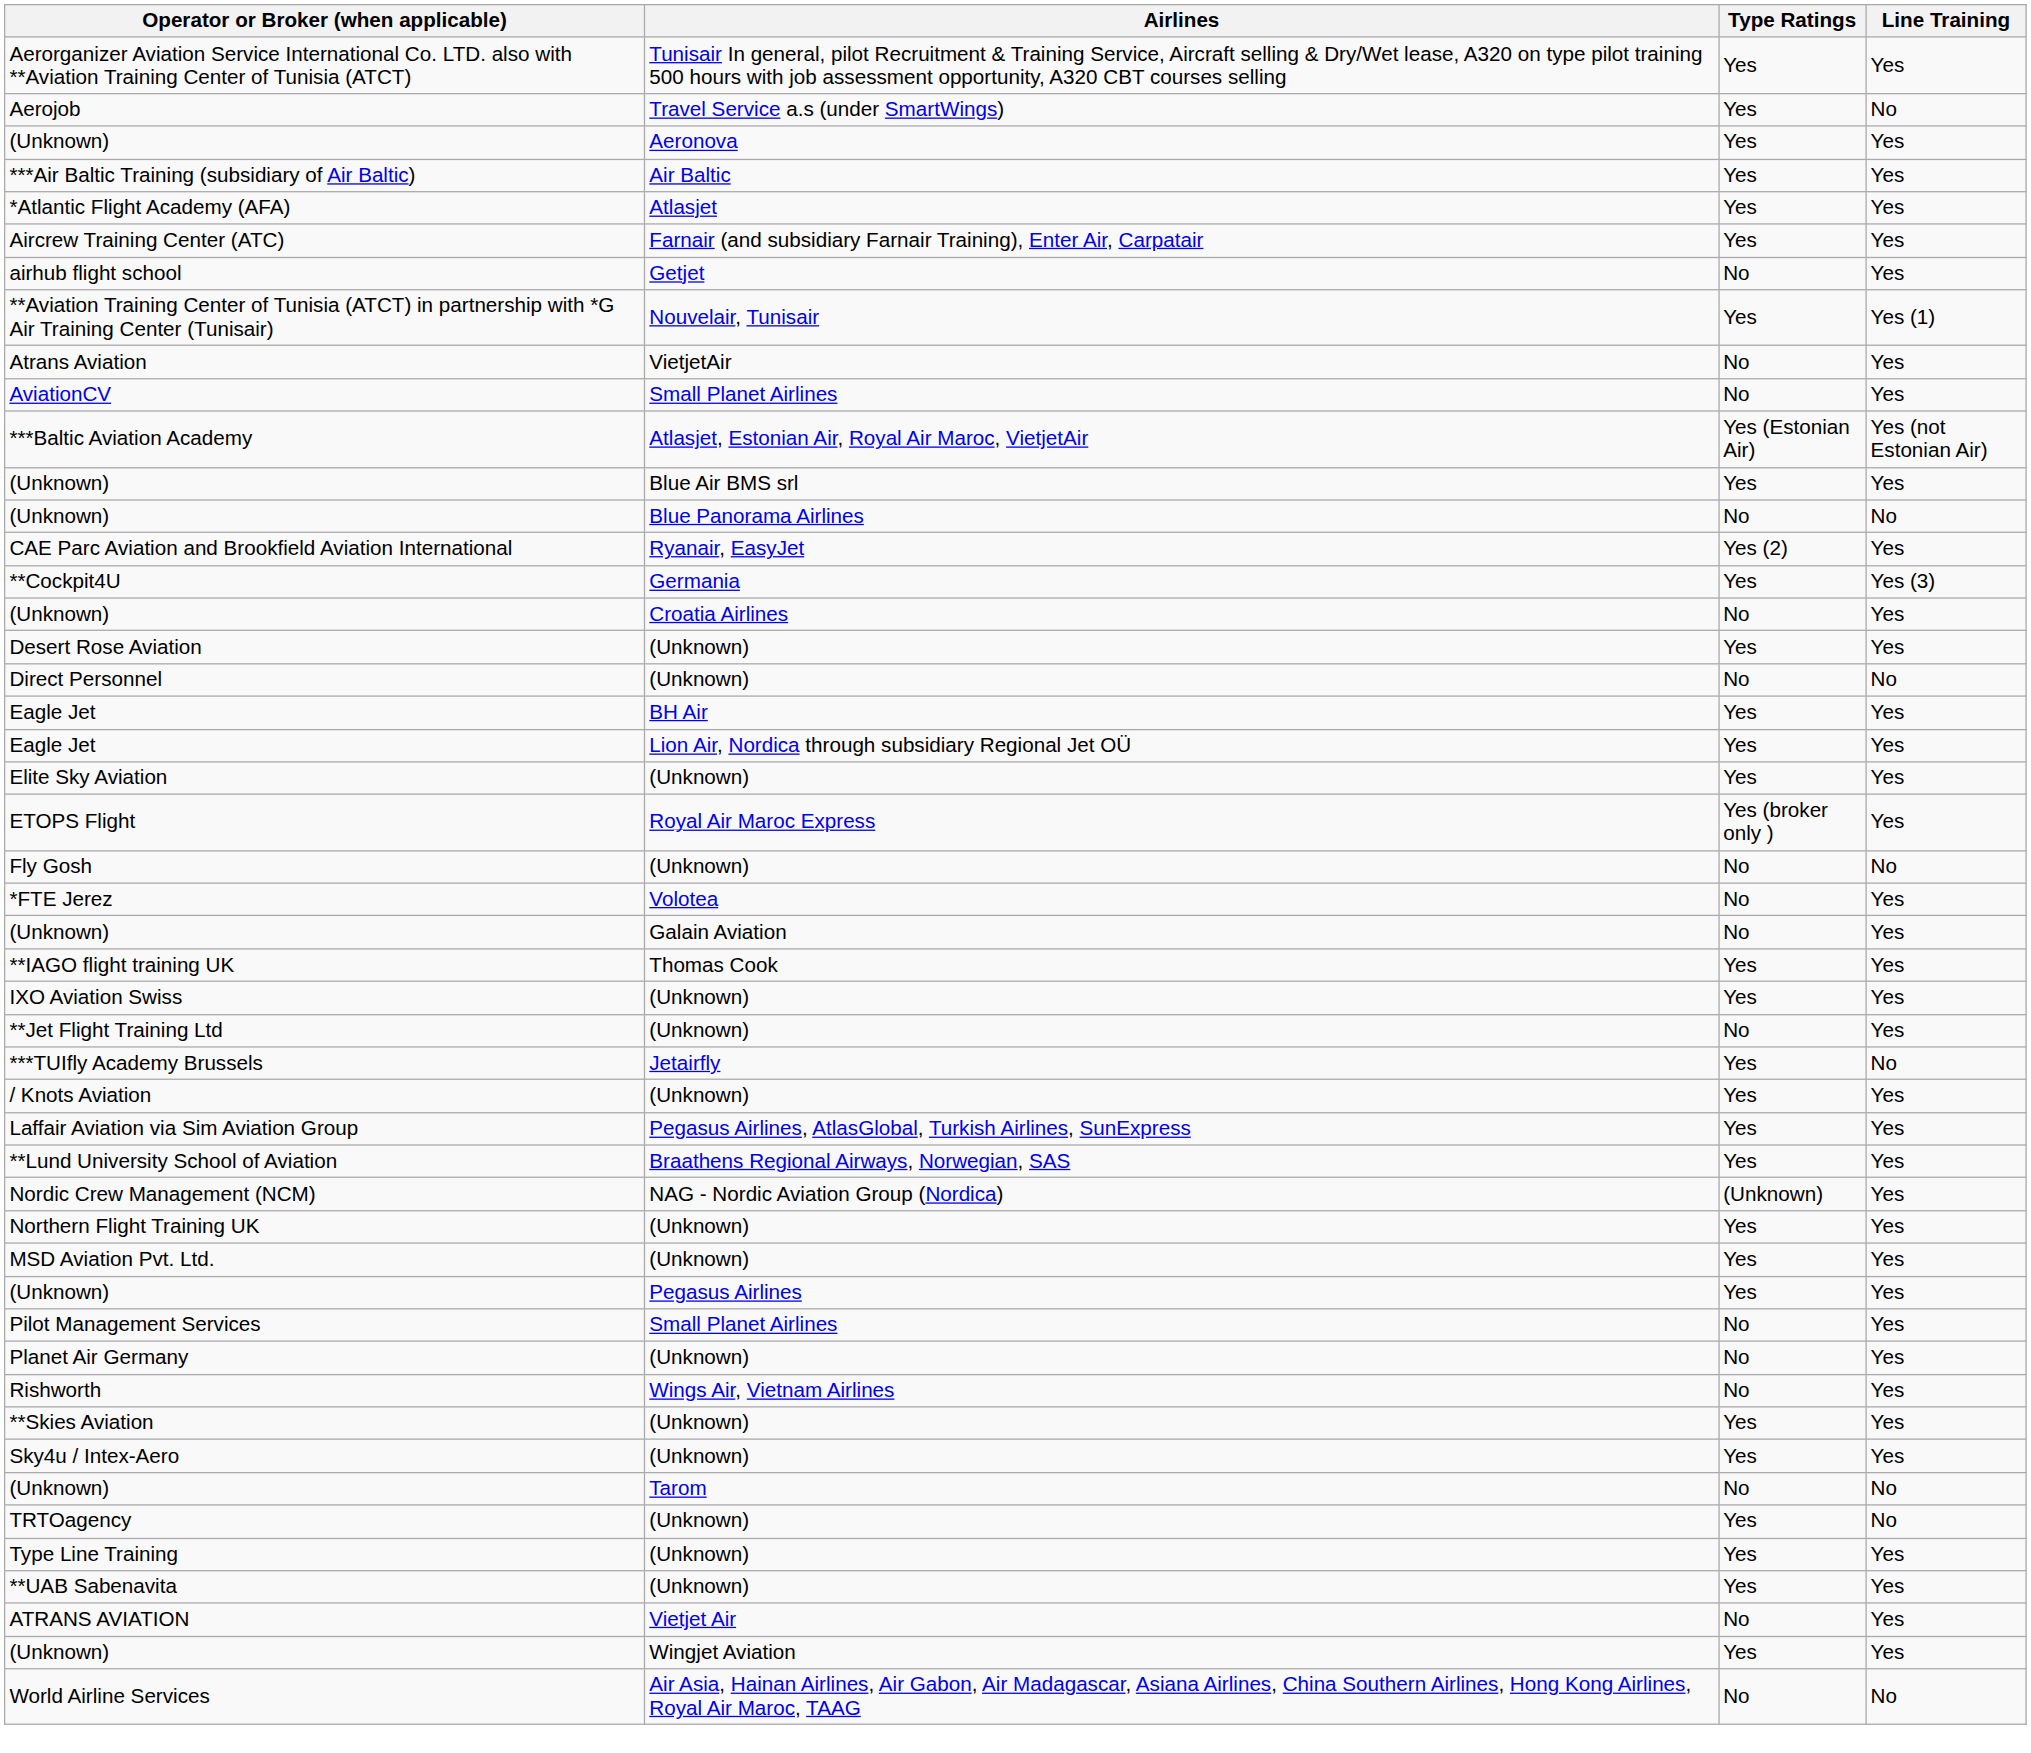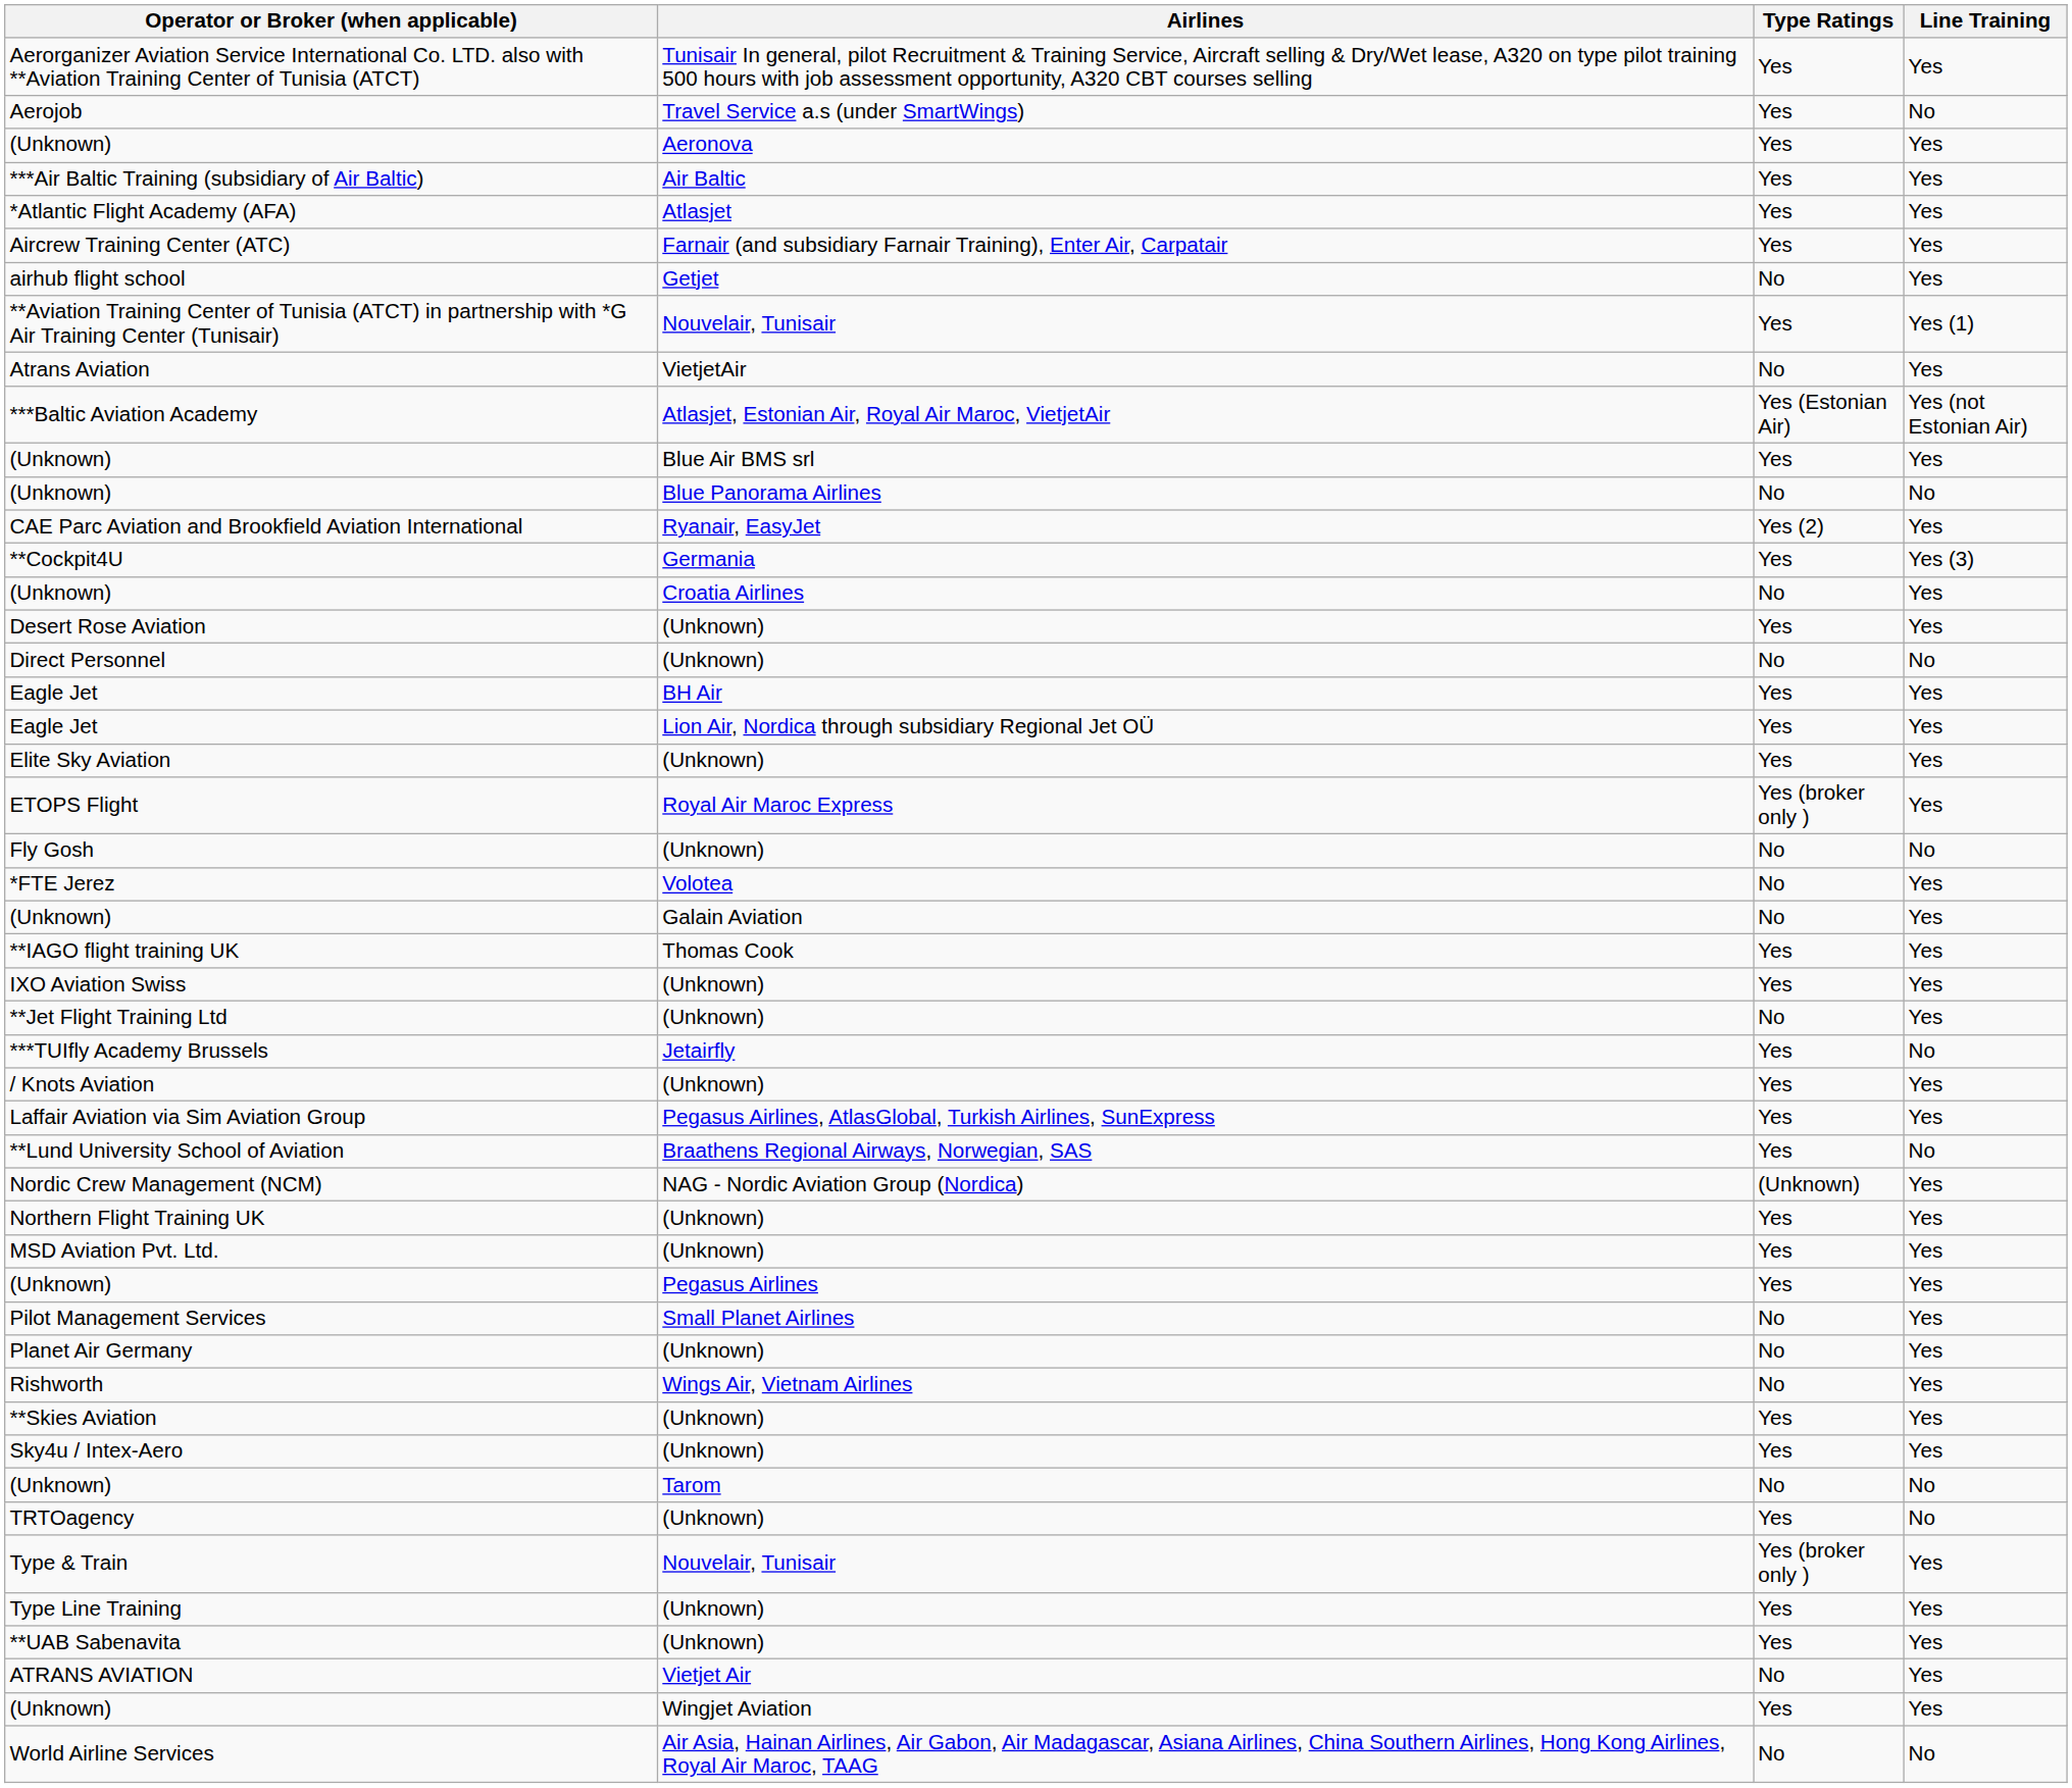 <table class="wikitable">
 <tr>
 <th>Operator or Broker (when applicable)</th>
 <th>Airlines</th>
 <th>Type Ratings</th>
 <th>Line Training</th>
 </tr>
 <tr>
 <td>Aerorganizer Aviation Service International Co. LTD. also with  **Aviation Training Center of Tunisia (ATCT)</td>
 <td><a href='#'>Tunisair</a> In general, pilot Recruitment & Training Service, Aircraft selling & Dry/Wet lease, A320 on type pilot training 500 hours with job assessment opportunity, A320 CBT courses selling</td>
 <td>Yes</td>
 <td>Yes</td>
 </tr>
 <tr>
 <td> Aerojob</td>
 <td><a href='#'>Travel Service</a> a.s (under <a href='#'>SmartWings</a>)</td>
 <td>Yes </td>
 <td>No</td>
 </tr>
 <tr>
 <td>(Unknown)</td>
 <td><a href='#'>Aeronova</a></td>
 <td>Yes </td>
 <td>Yes </td>
 </tr>
 <tr>
 <td> ***Air Baltic Training (subsidiary of <a href='#'>Air Baltic</a>)</td>
 <td><a href='#'>Air Baltic</a></td>
 <td>Yes </td>
 <td>Yes </td>
 </tr>
 <tr>
 <td> *Atlantic Flight Academy (AFA)</td>
 <td><a href='#'>Atlasjet</a></td>
 <td>Yes </td>
 <td>Yes </td>
 </tr>
 <tr>
 <td> Aircrew Training Center (ATC)</td>
 <td><a href='#'>Farnair</a> (and subsidiary Farnair Training), <a href='#'>Enter Air</a>, <a href='#'>Carpatair</a></td>
 <td>Yes </td>
 <td>Yes </td>
 </tr>
 <tr>
 <td> airhub flight school</td>
 <td><a href='#'>Getjet</a></td>
 <td>No</td>
 <td>Yes</td>
 </tr>
 <tr>
 <td> **Aviation Training Center of Tunisia (ATCT) in partnership with *G Air Training Center (Tunisair)</td>
 <td><a href='#'>Nouvelair</a>, <a href='#'>Tunisair</a></td>
 <td>Yes </td>
 <td>Yes  (1)</td>
 </tr>
 <tr>
 <td> Atrans Aviation</td>
 <td>VietjetAir</td>
 <td>No</td>
 <td>Yes </td>
-</tr>
-<tr>
-<td> <a href='#'>AviationCV</a></td>
-<td><a href='#'>Small Planet Airlines</a></td>
-<td>No</td>
-<td>Yes</td>
 </tr>
 <tr>
 <td> ***Baltic Aviation Academy</td>
 <td><a href='#'>Atlasjet</a>, <a href='#'>Estonian Air</a>, <a href='#'>Royal Air Maroc</a>, <a href='#'>VietjetAir</a></td>
 <td>Yes  (Estonian Air) </td>
 <td>Yes  (not Estonian Air) </td>
 </tr>
 <tr>
 <td>(Unknown)</td>
 <td> Blue Air BMS srl</td>
 <td>Yes</td>
 <td>Yes</td>
 </tr>
 <tr>
 <td>(Unknown)</td>
 <td><a href='#'>Blue Panorama Airlines</a></td>
 <td>No</td>
 <td>No</td>
 </tr>
 <tr>
 <td> CAE Parc Aviation and  Brookfield Aviation International</td>
 <td><a href='#'>Ryanair</a>, <a href='#'>EasyJet</a></td>
 <td>Yes (2)</td>
 <td>Yes </td>
 </tr>
 <tr>
 <td> **Cockpit4U</td>
 <td><a href='#'>Germania</a></td>
 <td>Yes </td>
 <td>Yes (3)</td>
 </tr>
 <tr>
 <td>(Unknown)</td>
 <td><a href='#'>Croatia Airlines</a></td>
 <td>No</td>
 <td>Yes </td>
 </tr>
 <tr>
 <td> Desert Rose Aviation</td>
 <td>(Unknown)</td>
 <td>Yes </td>
 <td>Yes </td>
 </tr>
 <tr>
 <td> Direct Personnel</td>
 <td>(Unknown)</td>
 <td>No</td>
 <td>No</td>
 </tr>
 <tr>
 <td> Eagle Jet</td>
 <td> <a href='#'>BH Air</a></td>
 <td>Yes</td>
 <td>Yes </td>
 </tr>
 <tr>
 <td> Eagle Jet </td>
 <td> <a href='#'>Lion Air</a>,  <a href='#'>Nordica</a> through subsidiary Regional Jet OÜ</td>
 <td>Yes </td>
 <td>Yes </td>
 </tr>
 <tr>
 <td> Elite Sky Aviation </td>
 <td>(Unknown)</td>
 <td>Yes </td>
 <td>Yes </td>
 </tr>
 <tr>
 <td> ETOPS Flight </td>
 <td><a href='#'>Royal Air Maroc Express</a></td>
 <td>Yes (broker only  )</td>
 <td>Yes </td>
 </tr>
 <tr>
 <td> Fly Gosh</td>
 <td>(Unknown)</td>
 <td>No</td>
 <td>No</td>
 </tr>
 <tr>
 <td> *FTE Jerez</td>
 <td><a href='#'>Volotea</a></td>
 <td>No</td>
 <td>Yes </td>
 </tr>
 <tr>
 <td>(Unknown)</td>
 <td>Galain Aviation</td>
 <td>No</td>
 <td>Yes </td>
 </tr>
 <tr>
 <td> **IAGO flight training UK</td>
 <td>Thomas Cook</td>
 <td>Yes</td>
 <td>Yes</td>
 </tr>
 <tr>
 <td> IXO Aviation Swiss</td>
 <td>(Unknown)</td>
 <td>Yes</td>
 <td>Yes</td>
 </tr>
 <tr>
 <td> **Jet Flight Training Ltd</td>
 <td>(Unknown)</td>
 <td>No</td>
 <td>Yes</td>
 </tr>
 <tr>
 <td> ***TUIfly Academy Brussels</td>
 <td><a href='#'>Jetairfly</a></td>
 <td>Yes </td>
 <td>No</td>
 </tr>
 <tr>
 <td>/ Knots Aviation</td>
 <td>(Unknown)</td>
 <td>Yes </td>
 <td>Yes </td>
 </tr>
 <tr>
 <td> Laffair Aviation via  Sim Aviation Group</td>
 <td><a href='#'>Pegasus Airlines</a>, <a href='#'>AtlasGlobal</a>, <a href='#'>Turkish Airlines</a>, <a href='#'>SunExpress</a></td>
 <td>Yes </td>
 <td>Yes </td>
 </tr>
 <tr>
 <td> **Lund University School of Aviation</td>
 <td><a href='#'>Braathens Regional Airways</a>, <a href='#'>Norwegian</a>, <a href='#'>SAS</a></td>
 <td>Yes</td>
-<td>Yes</td>
+<td>No</td>
 </tr>
 <tr>
 <td> Nordic Crew Management (NCM)</td>
 <td>NAG - Nordic Aviation Group (<a href='#'>Nordica</a>)</td>
 <td>(Unknown)</td>
 <td>Yes </td>
 </tr>
 <tr>
 <td> Northern Flight Training UK</td>
 <td>(Unknown)</td>
 <td>Yes</td>
 <td>Yes</td>
 </tr>
 <tr>
 <td> MSD Aviation Pvt. Ltd.</td>
 <td>(Unknown)</td>
 <td>Yes</td>
 <td>Yes</td>
 </tr>
 <tr>
 <td>(Unknown)</td>
 <td><a href='#'>Pegasus Airlines</a></td>
 <td>Yes </td>
 <td>Yes </td>
 </tr>
 <tr>
 <td> Pilot Management Services </td>
 <td><a href='#'>Small Planet Airlines</a></td>
 <td>No</td>
 <td>Yes </td>
 </tr>
 <tr>
 <td> Planet Air Germany</td>
 <td>(Unknown)</td>
 <td>No</td>
 <td>Yes </td>
 </tr>
 <tr>
 <td> Rishworth</td>
 <td><a href='#'>Wings Air</a>, <a href='#'>Vietnam Airlines</a></td>
 <td>No</td>
 <td>Yes </td>
 </tr>
 <tr>
 <td> **Skies Aviation</td>
 <td>(Unknown)</td>
 <td>Yes</td>
 <td>Yes</td>
 </tr>
 <tr>
 <td> Sky4u / Intex-Aero</td>
 <td>(Unknown)</td>
 <td>Yes </td>
 <td>Yes </td>
 </tr>
 <tr>
 <td>(Unknown)</td>
 <td><a href='#'>Tarom</a></td>
 <td>No</td>
 <td>No</td>
 </tr>
 <tr>
 <td> TRTOagency</td>
 <td>(Unknown)</td>
 <td>Yes </td>
 <td>No</td>
 </tr>
 <tr>
+<td> Type & Train</td>
+<td><a href='#'>Nouvelair</a>, <a href='#'>Tunisair</a></td>
+<td>Yes (broker only )</td>
+<td>Yes </td>
+</tr>
+<tr>
 <td> Type Line Training</td>
 <td>(Unknown)</td>
 <td>Yes</td>
 <td>Yes</td>
 </tr>
 <tr>
 <td> **UAB Sabenavita</td>
 <td>(Unknown)</td>
 <td>Yes</td>
 <td>Yes</td>
 </tr>
 <tr>
 <td> ATRANS AVIATION</td>
 <td><a href='#'>Vietjet Air</a></td>
 <td>No</td>
 <td>Yes </td>
 </tr>
 <tr>
 <td>(Unknown)</td>
 <td>Wingjet Aviation</td>
 <td>Yes </td>
 <td>Yes </td>
 </tr>
 <tr>
 <td> World Airline Services</td>
 <td><a href='#'>Air Asia</a>, <a href='#'>Hainan Airlines</a>, <a href='#'>Air Gabon</a>, <a href='#'>Air Madagascar</a>, <a href='#'>Asiana Airlines</a>, <a href='#'>China Southern Airlines</a>, <a href='#'>Hong Kong Airlines</a>, <a href='#'>Royal Air Maroc</a>, <a href='#'>TAAG</a></td>
 <td>No</td>
 <td>No</td>
 </tr>
 </table>
